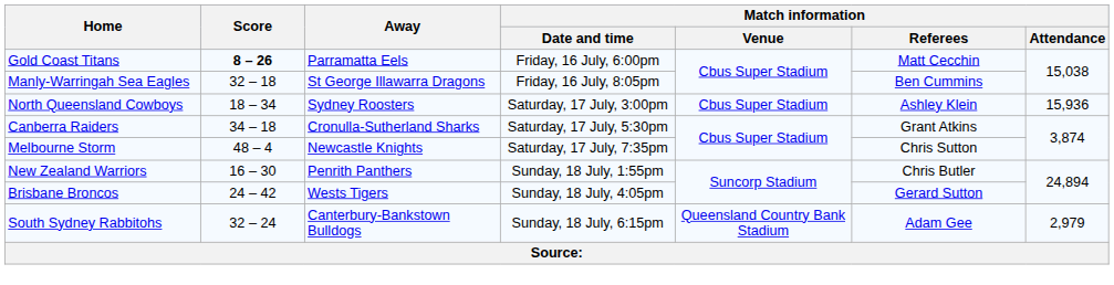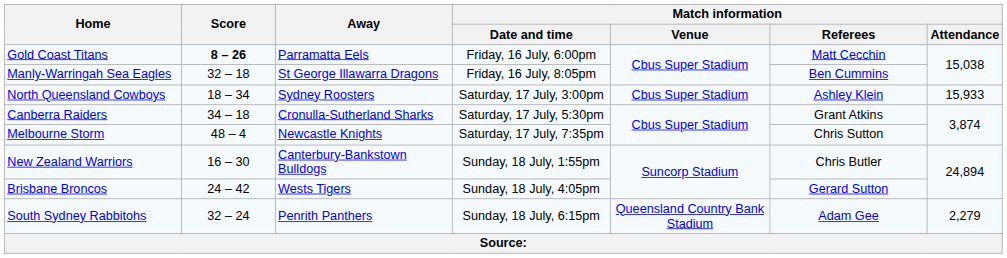 <table class="wikitable" style="border-collapse:collapse; text-align:center; width:100%;">
 <tr style="background:#c1d8ff;">
 <th rowspan="2" style="width:19%;">Home</th>
 <th rowspan="2" style="width:10%;">Score</th>
 <th rowspan="2" style="width:19%;">Away</th>
 <th colspan="6">Match information</th>
 </tr>
 <tr style="background:#efefef;">
 <th width="17%">Date and time</th>
 <th width="17%">Venue</th>
 <th width="17%">Referees</th>
 <th width="5%">Attendance</th>
 </tr>
 <tr style="text-align:center; background:#f5faff;">
 <td align="left"> <a href='#'>Gold Coast Titans</a></td>
 <td><strong>8 – 26</strong></td>
 <td align="left"> <a href='#'>Parramatta Eels</a></td>
 <td>Friday, 16 July, 6:00pm</td>
 <td rowspan="2"><a href='#'>Cbus Super Stadium</a></td>
 <td><a href='#'>Matt Cecchin</a></td>
 <td rowspan="2">15,038</td>
 </tr>
 <tr style="text-align:center; background:#f5faff;">
 <td align="left"> <a href='#'>Manly-Warringah Sea Eagles</a></td>
 <td>32 – 18</td>
 <td align="left"> <a href='#'>St George Illawarra Dragons</a></td>
 <td>Friday, 16 July, 8:05pm</td>
 <td><a href='#'>Ben Cummins</a></td>
 </tr>
 <tr style="text-align:center; background:#f5faff;">
 <td align="left"> <a href='#'>North Queensland Cowboys</a></td>
 <td>18 – 34</td>
 <td align="left"> <a href='#'>Sydney Roosters</a></td>
 <td>Saturday, 17 July, 3:00pm</td>
 <td><a href='#'>Cbus Super Stadium</a></td>
 <td><a href='#'>Ashley Klein</a></td>
-<td>15,936</td>
+<td>15,933</td>
 </tr>
 <tr style="text-align:center; background:#f5faff;">
 <td align="left"> <a href='#'>Canberra Raiders</a></td>
 <td>34 – 18</td>
 <td align="left"> <a href='#'>Cronulla-Sutherland Sharks</a></td>
 <td>Saturday, 17 July, 5:30pm</td>
 <td rowspan="2"><a href='#'>Cbus Super Stadium</a></td>
 <td>Grant Atkins</td>
 <td rowspan="2">3,874</td>
 </tr>
 <tr style="text-align:center; background:#f5faff;">
 <td align="left"> <a href='#'>Melbourne Storm</a></td>
 <td>48 – 4</td>
 <td align="left"> <a href='#'>Newcastle Knights</a></td>
 <td>Saturday, 17 July, 7:35pm</td>
 <td>Chris Sutton</td>
 </tr>
 <tr style="text-align:center; background:#f5faff;">
 <td align="left"> <a href='#'>New Zealand Warriors</a></td>
 <td>16 – 30</td>
-<td align="left"> <a href='#'>Penrith Panthers</a></td>
+<td align="left"> <a href='#'>Canterbury-Bankstown Bulldogs</a></td>
 <td>Sunday, 18 July, 1:55pm</td>
 <td rowspan="2"><a href='#'>Suncorp Stadium</a></td>
 <td>Chris Butler</td>
 <td rowspan="2">24,894</td>
 </tr>
 <tr style="text-align:center; background:#f5faff;">
 <td align="left"> <a href='#'>Brisbane Broncos</a></td>
 <td>24 – 42</td>
 <td align="left"> <a href='#'>Wests Tigers</a></td>
 <td>Sunday, 18 July, 4:05pm</td>
 <td><a href='#'>Gerard Sutton</a></td>
 </tr>
 <tr style="text-align:center; background:#f5faff;">
 <td align="left"> <a href='#'>South Sydney Rabbitohs</a></td>
 <td>32 – 24</td>
-<td align="left"> <a href='#'>Canterbury-Bankstown Bulldogs</a></td>
+<td align="left"> <a href='#'>Penrith Panthers</a></td>
 <td>Sunday, 18 July, 6:15pm</td>
 <td><a href='#'>Queensland Country Bank Stadium</a></td>
 <td><a href='#'>Adam Gee</a></td>
-<td>2,979</td>
+<td>2,279</td>
 </tr>
 <tr>
 <th colspan="7">Source:</th>
 </tr>
 </table>
